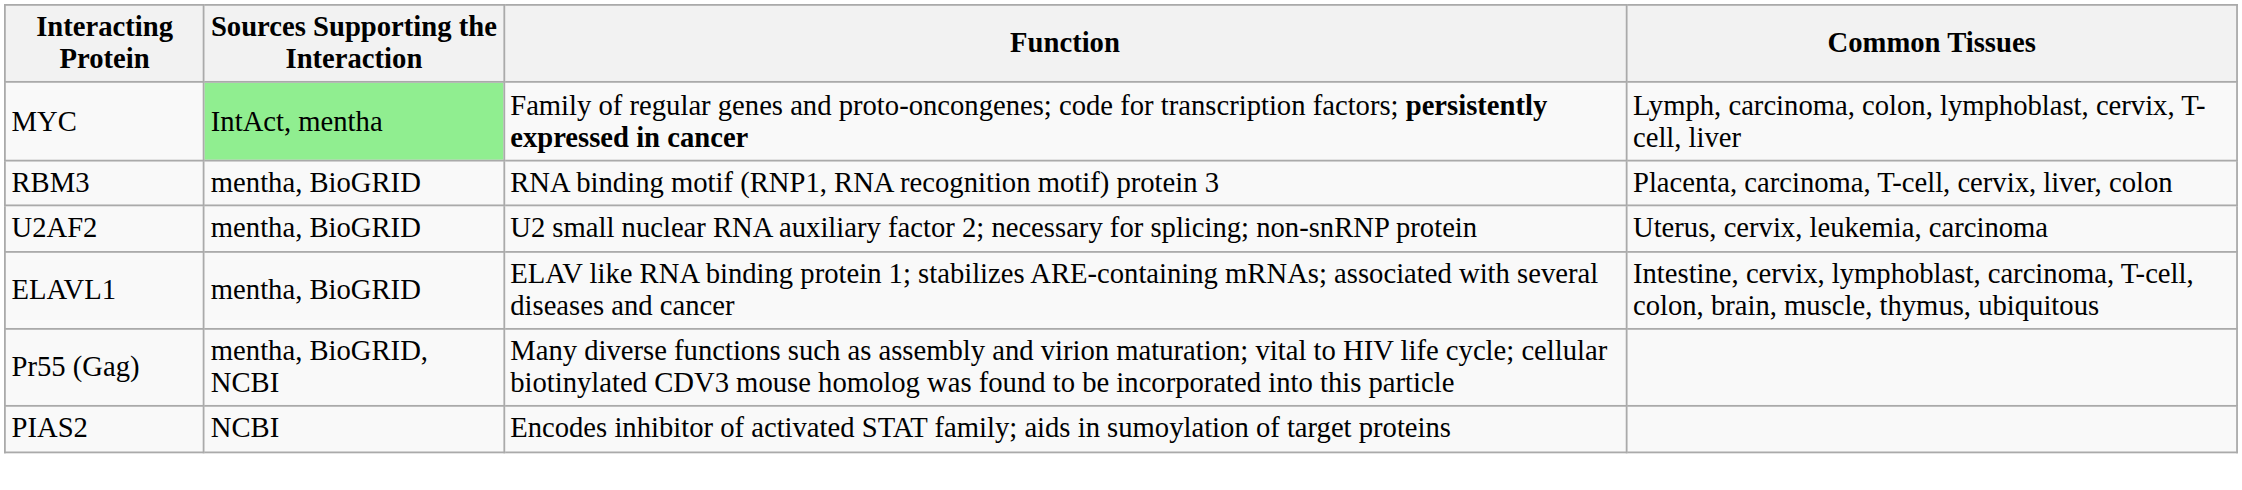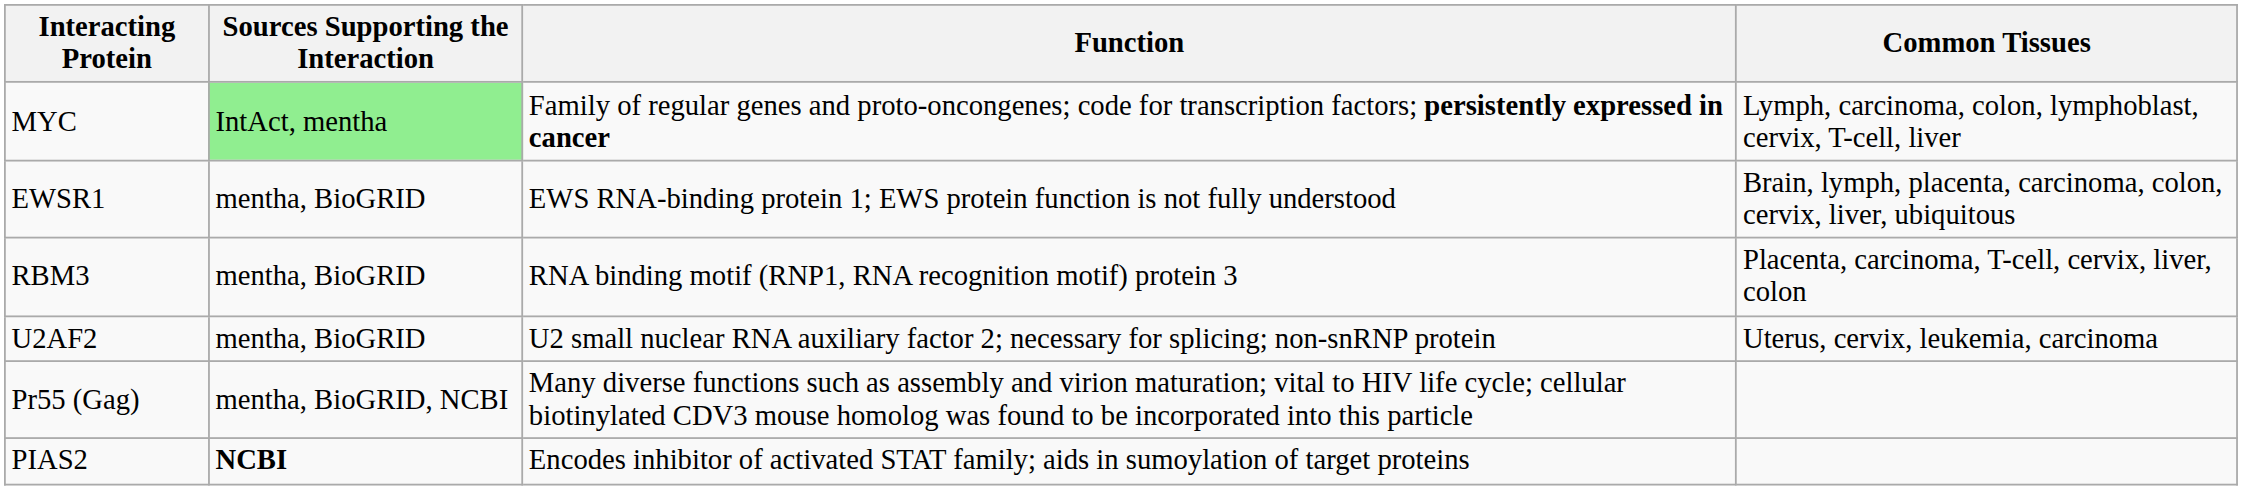 <table class="wikitable">
 <tr>
 <th>Interacting  Protein</th>
 <th>Sources  Supporting the Interaction</th>
 <th>Function</th>
 <th>Common  Tissues</th>
 </tr>
 <tr>
 <td>MYC</td>
 <td style="background: lightgreen;">IntAct,  mentha</td>
 <td>Family  of regular genes and proto-oncongenes; code for transcription factors; <strong>persistently expressed in cancer</strong></td>
 <td>Lymph,  carcinoma, colon, lymphoblast, cervix, T-cell, liver</td>
 </tr>
 <tr>
+<td>EWSR1</td>
+<td>mentha,  BioGRID</td>
+<td>EWS  RNA-binding protein 1; EWS protein function is not fully understood</td>
+<td>Brain,  lymph, placenta, carcinoma, colon, cervix, liver, ubiquitous</td>
+</tr>
+<tr>
 <td>RBM3</td>
 <td>mentha,  BioGRID</td>
 <td>RNA  binding motif (RNP1, RNA recognition motif) protein 3</td>
 <td>Placenta,  carcinoma, T-cell, cervix, liver, colon</td>
 </tr>
 <tr>
 <td>U2AF2</td>
 <td>mentha,  BioGRID</td>
 <td>U2  small nuclear RNA auxiliary factor 2; necessary for splicing; non-snRNP  protein</td>
 <td>Uterus,  cervix, leukemia, carcinoma</td>
 </tr>
 <tr>
-<td>ELAVL1</td>
-<td>mentha,  BioGRID</td>
-<td>ELAV  like RNA binding protein 1; stabilizes ARE-containing mRNAs; associated with  several diseases and cancer</td>
-<td>Intestine,  cervix, lymphoblast, carcinoma, T-cell, colon, brain, muscle, thymus,  ubiquitous</td>
-</tr>
-<tr>
 <td>Pr55  (Gag)</td>
 <td>mentha,  BioGRID, NCBI</td>
 <td>Many  diverse functions such as assembly and virion maturation; vital to HIV life  cycle; cellular biotinylated CDV3 mouse homolog was found to be incorporated  into this particle</td>
 <td></td>
 </tr>
 <tr>
 <td>PIAS2</td>
-<td>NCBI</td>
+<td><strong>NCBI</strong></td>
 <td>Encodes  inhibitor of activated STAT family; aids in sumoylation of target proteins</td>
 <td></td>
 </tr>
 </table>
